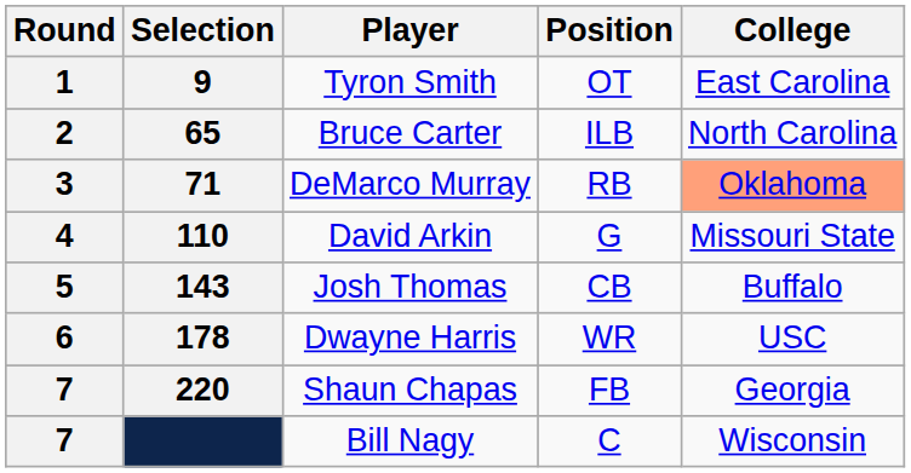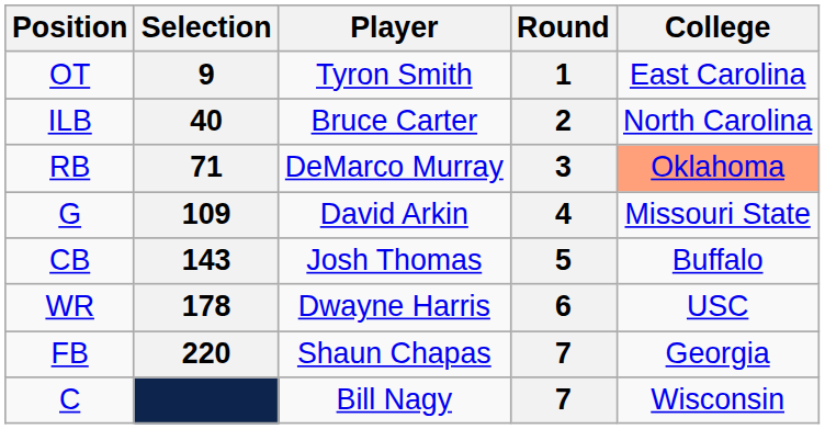 <table class="wikitable" style="text-align:center;">
 <tr>
-<th>Round</th>
+<th>Position</th>
 <th>Selection</th>
 <th>Player</th>
-<th>Position</th>
+<th>Round</th>
 <th>College</th>
 </tr>
 <tr>
-<th>1</th>
+<td><a href='#'>OT</a></td>
 <th>9</th>
 <td><a href='#'>Tyron Smith</a></td>
-<td><a href='#'>OT</a></td>
+<th>1</th>
 <td><a href='#'>East Carolina</a></td>
 </tr>
 <tr>
+<td><a href='#'>ILB</a></td>
+<th>40</th>
+<td><a href='#'>Bruce Carter</a></td>
 <th>2</th>
-<th>65</th>
-<td><a href='#'>Bruce Carter</a></td>
-<td><a href='#'>ILB</a></td>
 <td><a href='#'>North Carolina</a></td>
 </tr>
 <tr>
-<th>3</th>
+<td><a href='#'>RB</a></td>
 <th>71</th>
 <td><a href='#'>DeMarco Murray</a></td>
-<td><a href='#'>RB</a></td>
+<th>3</th>
 <td style="background: lightsalmon;"><a href='#'>Oklahoma</a></td>
 </tr>
 <tr>
+<td><a href='#'>G</a></td>
+<th>109</th>
+<td><a href='#'>David Arkin</a></td>
 <th>4</th>
-<th>110</th>
-<td><a href='#'>David Arkin</a></td>
-<td><a href='#'>G</a></td>
 <td><a href='#'>Missouri State</a></td>
 </tr>
 <tr>
-<th>5</th>
+<td><a href='#'>CB</a></td>
 <th>143</th>
 <td><a href='#'>Josh Thomas</a></td>
-<td><a href='#'>CB</a></td>
+<th>5</th>
 <td><a href='#'>Buffalo</a></td>
 </tr>
 <tr>
-<th>6</th>
+<td><a href='#'>WR</a></td>
 <th>178</th>
 <td><a href='#'>Dwayne Harris</a></td>
-<td><a href='#'>WR</a></td>
+<th>6</th>
 <td><a href='#'>USC</a></td>
 </tr>
 <tr>
-<th>7</th>
+<td><a href='#'>FB</a></td>
 <th>220 </th>
 <td><a href='#'>Shaun Chapas</a></td>
-<td><a href='#'>FB</a></td>
+<th>7</th>
 <td><a href='#'>Georgia</a></td>
 </tr>
 <tr>
-<th>7</th>
+<td><a href='#'>C</a></td>
 <th style="background:#0D254C;"></th>
 <td><a href='#'>Bill Nagy</a></td>
-<td><a href='#'>C</a></td>
+<th>7</th>
 <td><a href='#'>Wisconsin</a></td>
 </tr>
 </table>
